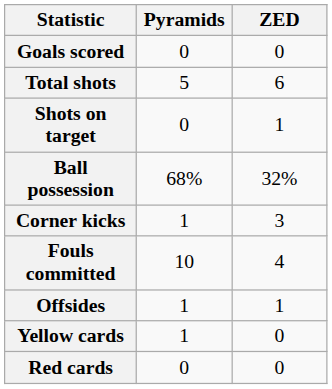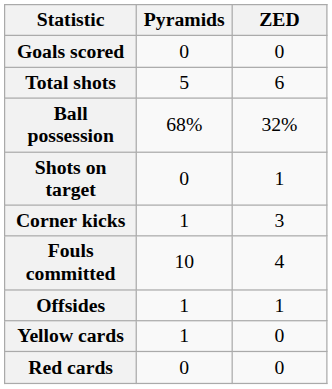 <table class="wikitable plainrowheaders" style="text-align:center">
 <tr>
 <th scope="col" style="width:100px">Statistic</th>
 <th scope="col" style="width:70px">Pyramids</th>
 <th scope="col" style="width:70px">ZED</th>
 </tr>
 <tr>
 <th scope=row>Goals scored</th>
 <td>0</td>
 <td>0</td>
 </tr>
 <tr>
 <th scope=row>Total shots</th>
 <td>5</td>
 <td>6</td>
 </tr>
 <tr>
+<th scope=row>Ball possession</th>
+<td>68%</td>
+<td>32%</td>
+</tr>
+<tr>
 <th scope=row>Shots on target</th>
 <td>0</td>
 <td>1</td>
-</tr>
-<tr>
-<th scope=row>Ball possession</th>
-<td>68%</td>
-<td>32%</td>
 </tr>
 <tr>
 <th scope=row>Corner kicks</th>
 <td>1</td>
 <td>3</td>
 </tr>
 <tr>
 <th scope=row>Fouls committed</th>
 <td>10</td>
 <td>4</td>
 </tr>
 <tr>
 <th scope=row>Offsides</th>
 <td>1</td>
 <td>1</td>
 </tr>
 <tr>
 <th scope=row>Yellow cards</th>
 <td>1</td>
 <td>0</td>
 </tr>
 <tr>
 <th scope=row>Red cards</th>
 <td>0</td>
 <td>0</td>
 </tr>
 </table>
